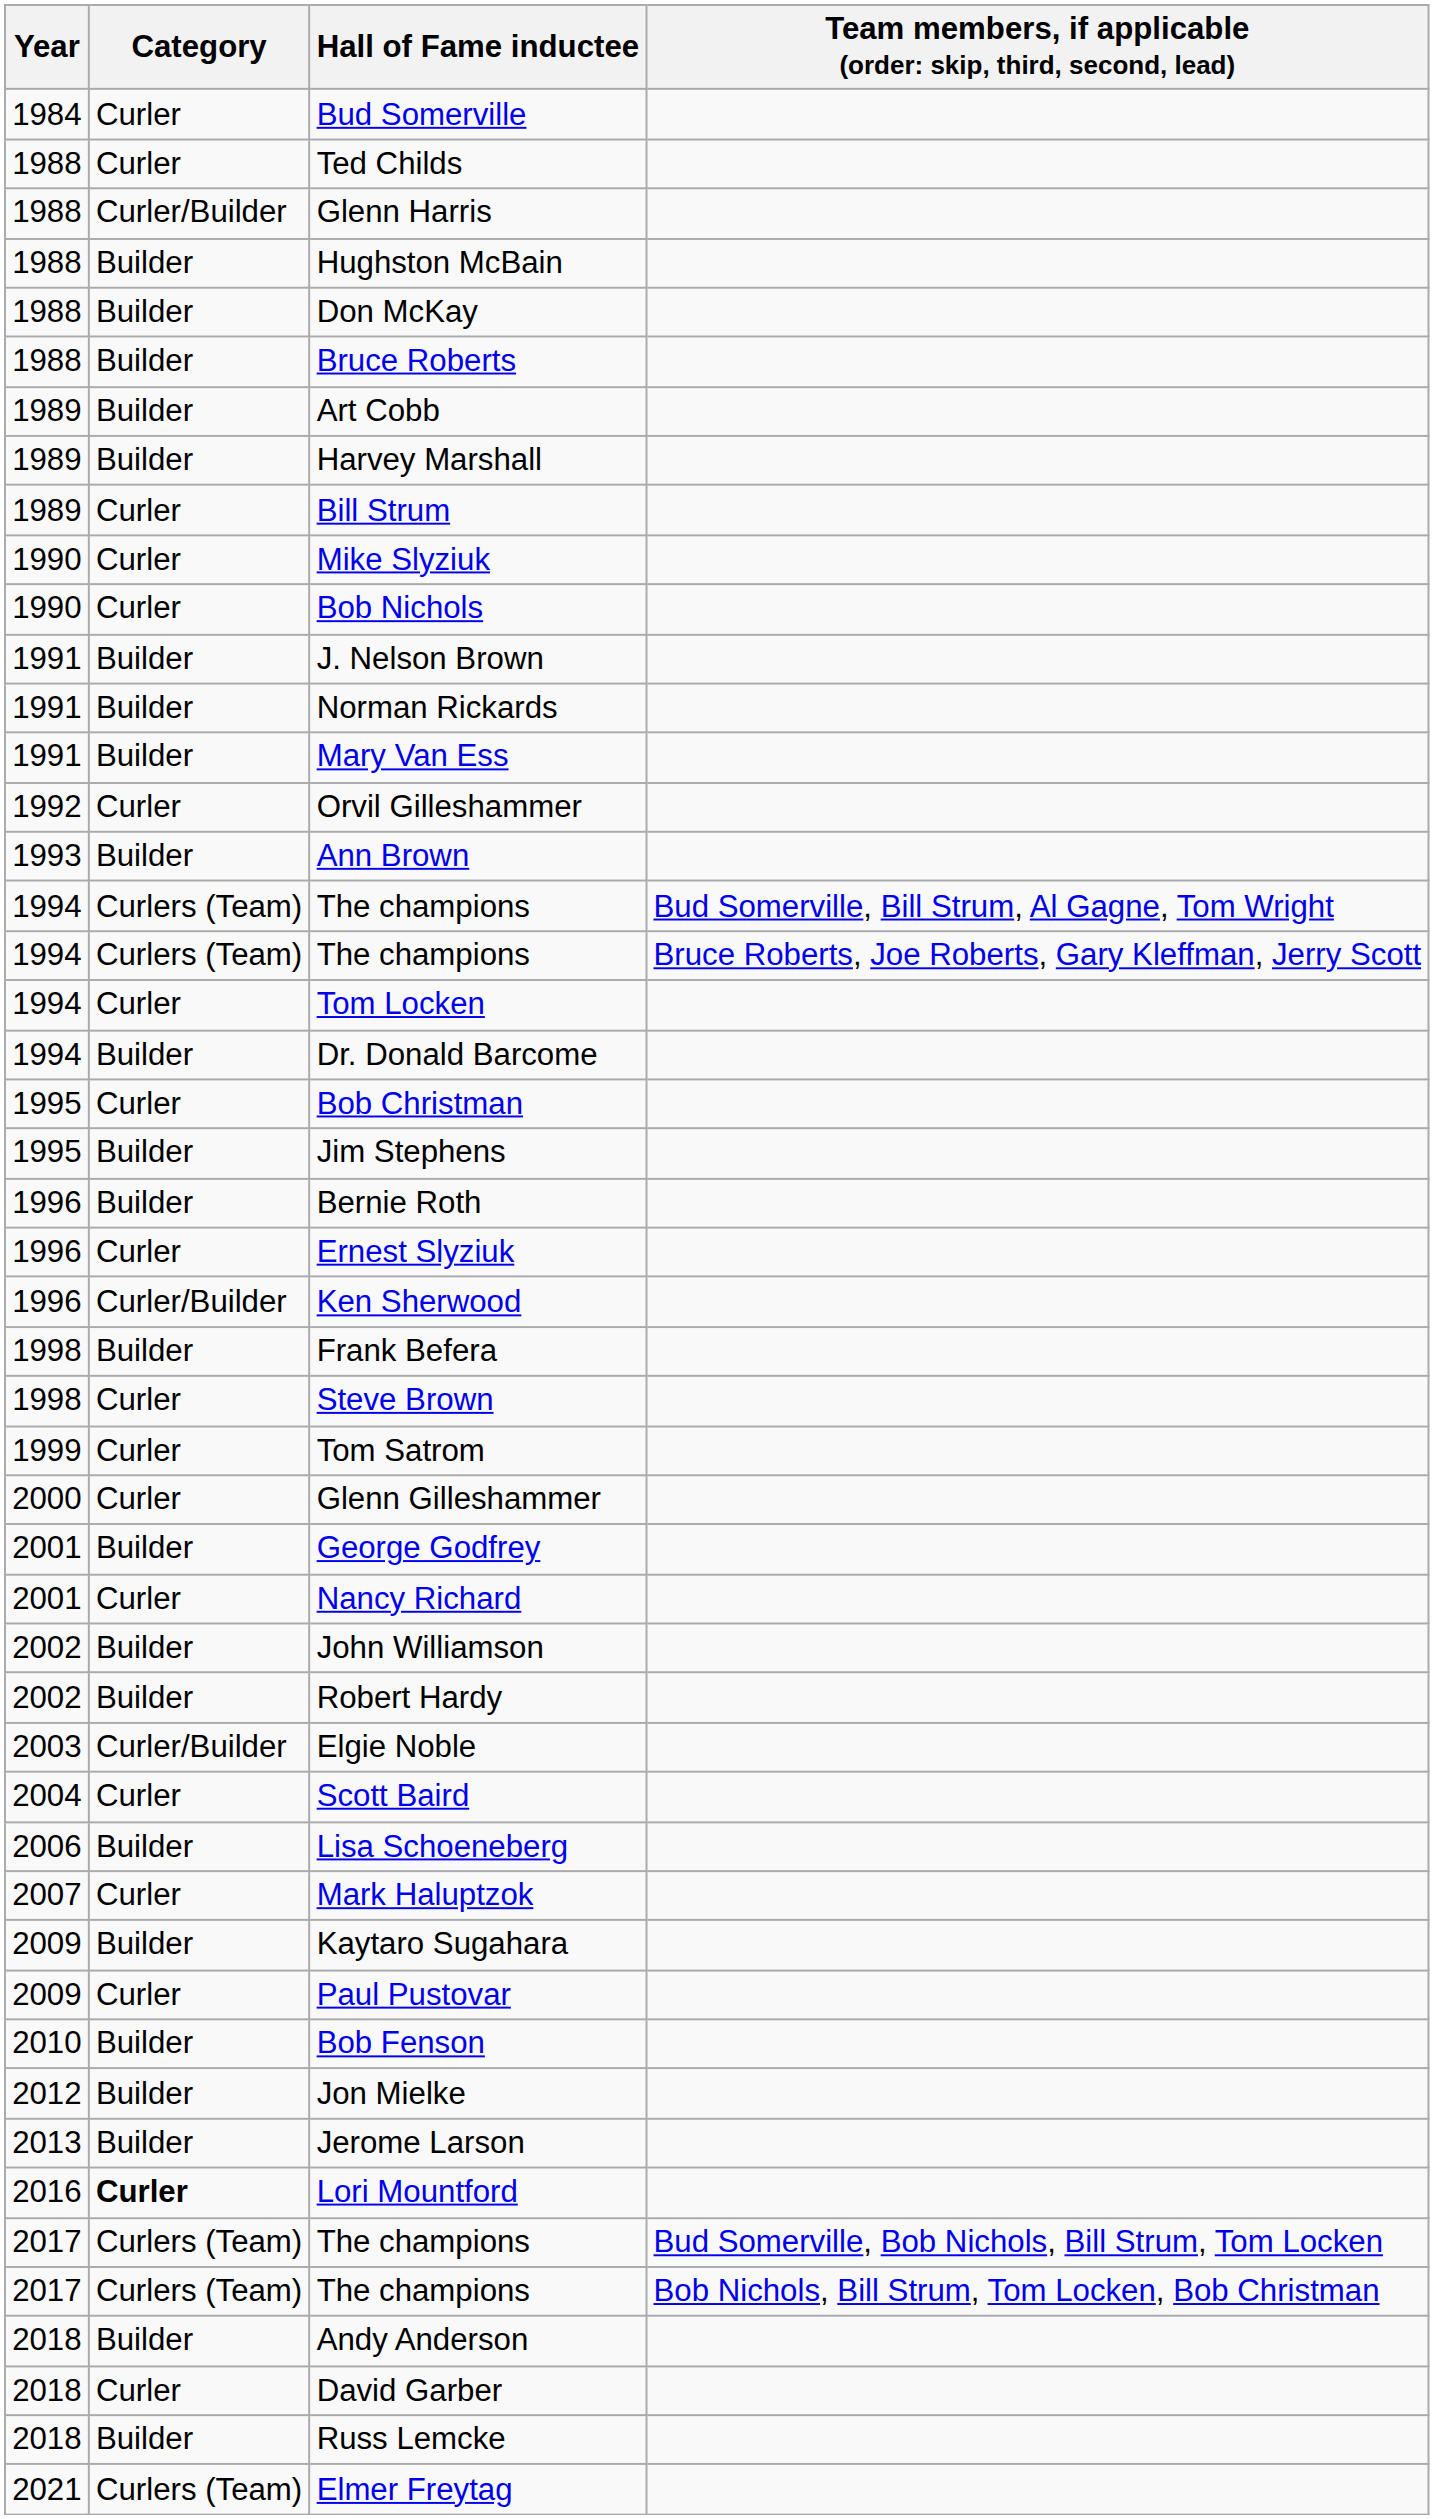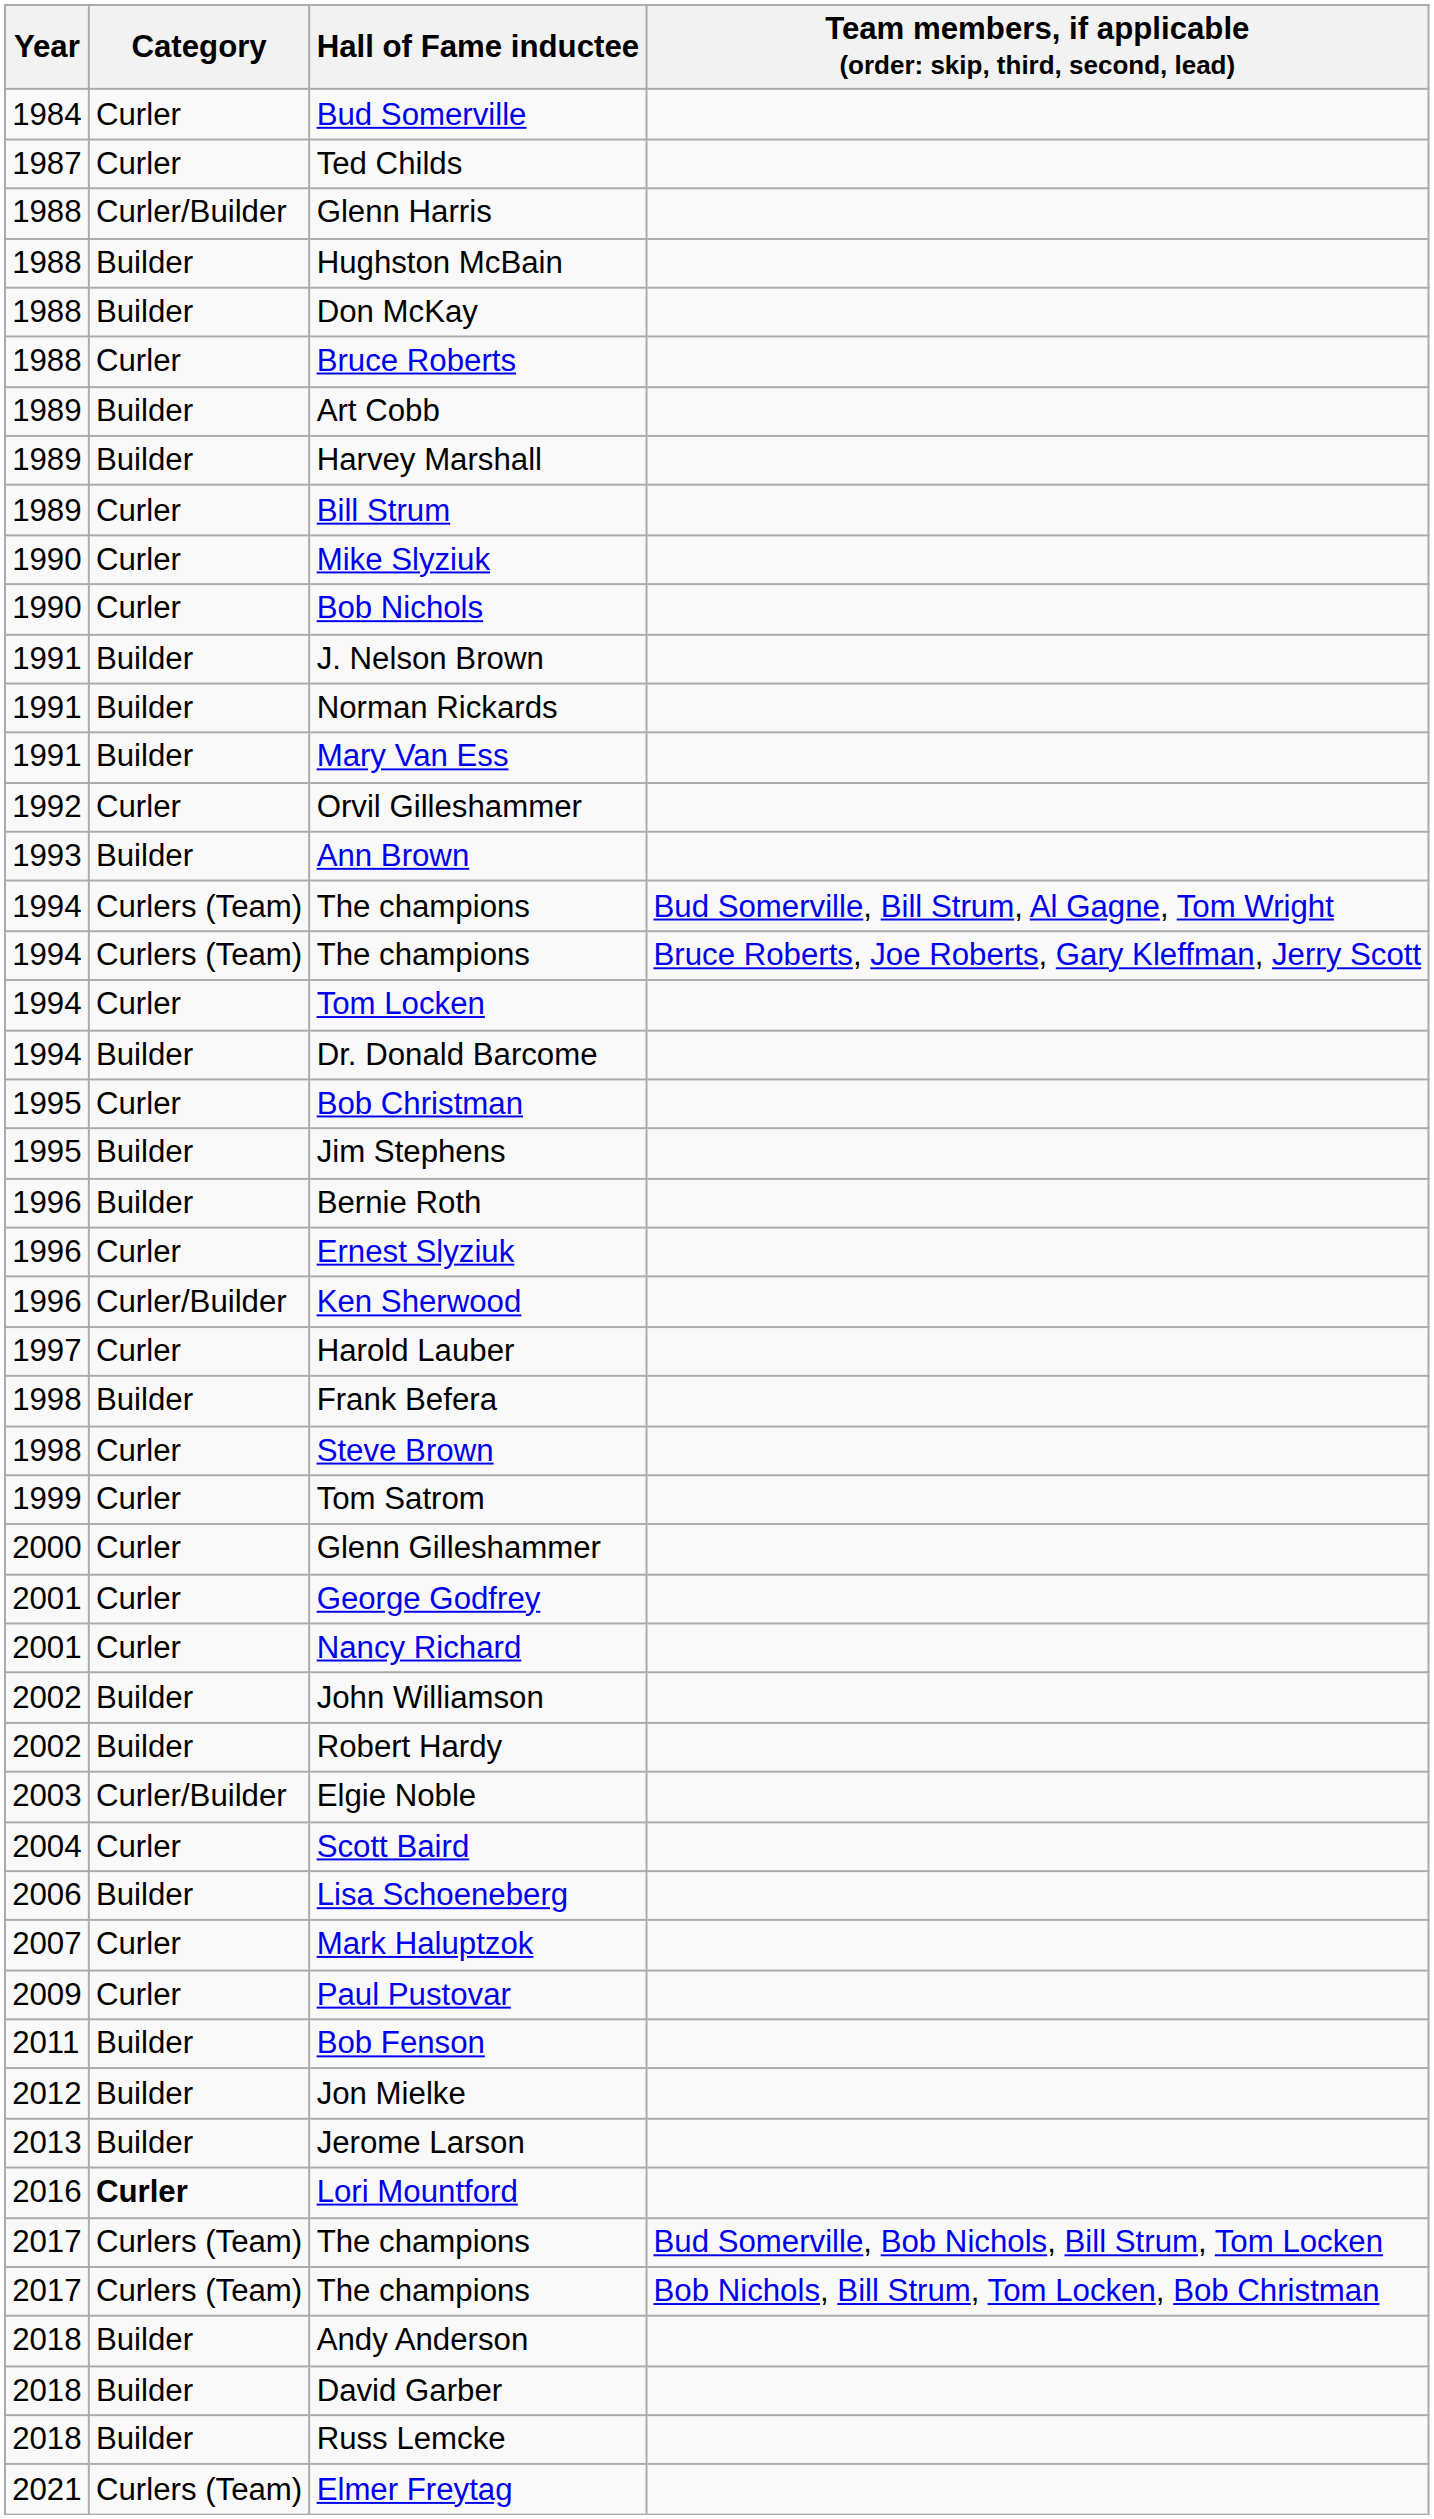 <table class="wikitable">
 <tr>
 <th>Year</th>
 <th>Category</th>
 <th>Hall of Fame inductee</th>
 <th>Team members, if applicable<br><small>(order: skip, third, second, lead)</small></th>
 </tr>
 <tr>
 <td>1984</td>
 <td>Curler</td>
 <td><a href='#'>Bud Somerville</a></td>
 <td></td>
 </tr>
 <tr>
-<td>1988</td>
+<td>1987</td>
 <td>Curler</td>
 <td>Ted Childs</td>
 <td></td>
 </tr>
 <tr>
 <td>1988</td>
 <td>Curler/Builder</td>
 <td>Glenn Harris</td>
 <td></td>
 </tr>
 <tr>
 <td>1988</td>
 <td>Builder</td>
 <td>Hughston McBain</td>
 <td></td>
 </tr>
 <tr>
 <td>1988</td>
 <td>Builder</td>
 <td>Don McKay</td>
 <td></td>
 </tr>
 <tr>
 <td>1988</td>
-<td>Builder</td>
+<td>Curler</td>
 <td><a href='#'>Bruce Roberts</a></td>
 <td></td>
 </tr>
 <tr>
 <td>1989</td>
 <td>Builder</td>
 <td>Art Cobb</td>
 <td></td>
 </tr>
 <tr>
 <td>1989</td>
 <td>Builder</td>
 <td>Harvey Marshall</td>
 <td></td>
 </tr>
 <tr>
 <td>1989</td>
 <td>Curler</td>
 <td><a href='#'>Bill Strum</a></td>
 <td></td>
 </tr>
 <tr>
 <td>1990</td>
 <td>Curler</td>
 <td><a href='#'>Mike Slyziuk</a></td>
 <td></td>
 </tr>
 <tr>
 <td>1990</td>
 <td>Curler</td>
 <td><a href='#'>Bob Nichols</a></td>
 <td></td>
 </tr>
 <tr>
 <td>1991</td>
 <td>Builder</td>
 <td>J. Nelson Brown</td>
 <td></td>
 </tr>
 <tr>
 <td>1991</td>
 <td>Builder</td>
 <td>Norman Rickards</td>
 <td></td>
 </tr>
 <tr>
 <td>1991</td>
 <td>Builder</td>
 <td><a href='#'>Mary Van Ess</a></td>
 <td></td>
 </tr>
 <tr>
 <td>1992</td>
 <td>Curler</td>
 <td>Orvil Gilleshammer</td>
 <td></td>
 </tr>
 <tr>
 <td>1993</td>
 <td>Builder</td>
 <td><a href='#'>Ann Brown</a></td>
 <td></td>
 </tr>
 <tr>
 <td>1994</td>
 <td>Curlers (Team)</td>
 <td>The  champions</td>
 <td><a href='#'>Bud Somerville</a>, <a href='#'>Bill Strum</a>, <a href='#'>Al Gagne</a>, <a href='#'>Tom Wright</a></td>
 </tr>
 <tr>
 <td>1994</td>
 <td>Curlers (Team)</td>
 <td>The  champions</td>
 <td><a href='#'>Bruce Roberts</a>, <a href='#'>Joe Roberts</a>, <a href='#'>Gary Kleffman</a>, <a href='#'>Jerry Scott</a></td>
 </tr>
 <tr>
 <td>1994</td>
 <td>Curler</td>
 <td><a href='#'>Tom Locken</a></td>
 <td></td>
 </tr>
 <tr>
 <td>1994</td>
 <td>Builder</td>
 <td>Dr. Donald Barcome</td>
 <td></td>
 </tr>
 <tr>
 <td>1995</td>
 <td>Curler</td>
 <td><a href='#'>Bob Christman</a></td>
 <td></td>
 </tr>
 <tr>
 <td>1995</td>
 <td>Builder</td>
 <td>Jim Stephens</td>
 <td></td>
 </tr>
 <tr>
 <td>1996</td>
 <td>Builder</td>
 <td>Bernie Roth</td>
 <td></td>
 </tr>
 <tr>
 <td>1996</td>
 <td>Curler</td>
 <td><a href='#'>Ernest Slyziuk</a></td>
 <td></td>
 </tr>
 <tr>
 <td>1996</td>
 <td>Curler/Builder</td>
 <td><a href='#'>Ken Sherwood</a></td>
 <td></td>
 </tr>
 <tr>
+<td>1997</td>
+<td>Curler</td>
+<td>Harold Lauber</td>
+<td></td>
+</tr>
+<tr>
 <td>1998</td>
 <td>Builder</td>
 <td>Frank Befera</td>
 <td></td>
 </tr>
 <tr>
 <td>1998</td>
 <td>Curler</td>
 <td><a href='#'>Steve Brown</a></td>
 <td></td>
 </tr>
 <tr>
 <td>1999</td>
 <td>Curler</td>
 <td>Tom Satrom</td>
 <td></td>
 </tr>
 <tr>
 <td>2000</td>
 <td>Curler</td>
 <td>Glenn Gilleshammer</td>
 <td></td>
 </tr>
 <tr>
 <td>2001</td>
-<td>Builder</td>
+<td>Curler</td>
 <td><a href='#'>George Godfrey</a></td>
 <td></td>
 </tr>
 <tr>
 <td>2001</td>
 <td>Curler</td>
 <td><a href='#'>Nancy Richard</a></td>
 <td></td>
 </tr>
 <tr>
 <td>2002</td>
 <td>Builder</td>
 <td>John Williamson</td>
 <td></td>
 </tr>
 <tr>
 <td>2002</td>
 <td>Builder</td>
 <td>Robert Hardy</td>
 <td></td>
 </tr>
 <tr>
 <td>2003</td>
 <td>Curler/Builder</td>
 <td>Elgie Noble</td>
 <td></td>
 </tr>
 <tr>
 <td>2004</td>
 <td>Curler</td>
 <td><a href='#'>Scott Baird</a></td>
 <td></td>
 </tr>
 <tr>
 <td>2006</td>
 <td>Builder</td>
 <td><a href='#'>Lisa Schoeneberg</a></td>
 <td></td>
 </tr>
 <tr>
 <td>2007</td>
 <td>Curler</td>
 <td><a href='#'>Mark Haluptzok</a></td>
 <td></td>
 </tr>
 <tr>
 <td>2009</td>
-<td>Builder</td>
-<td>Kaytaro Sugahara</td>
-<td></td>
-</tr>
-<tr>
-<td>2009</td>
 <td>Curler</td>
 <td><a href='#'>Paul Pustovar</a></td>
 <td></td>
 </tr>
 <tr>
-<td>2010</td>
+<td>2011</td>
 <td>Builder</td>
 <td><a href='#'>Bob Fenson</a></td>
 <td></td>
 </tr>
 <tr>
 <td>2012</td>
 <td>Builder</td>
 <td>Jon Mielke</td>
 <td></td>
 </tr>
 <tr>
 <td>2013</td>
 <td>Builder</td>
 <td>Jerome Larson</td>
 <td></td>
 </tr>
 <tr>
 <td>2016</td>
 <td><strong>Curler</strong></td>
 <td><a href='#'>Lori Mountford</a></td>
 <td></td>
 </tr>
 <tr>
 <td>2017</td>
 <td>Curlers (Team)</td>
 <td>The  champions</td>
 <td><a href='#'>Bud Somerville</a>, <a href='#'>Bob Nichols</a>, <a href='#'>Bill Strum</a>, <a href='#'>Tom Locken</a></td>
 </tr>
 <tr>
 <td>2017</td>
 <td>Curlers (Team)</td>
 <td>The  champions</td>
 <td><a href='#'>Bob Nichols</a>, <a href='#'>Bill Strum</a>, <a href='#'>Tom Locken</a>, <a href='#'>Bob Christman</a></td>
 </tr>
 <tr>
 <td>2018</td>
 <td>Builder</td>
 <td>Andy Anderson</td>
 <td></td>
 </tr>
 <tr>
 <td>2018</td>
-<td>Curler</td>
+<td>Builder</td>
 <td>David Garber</td>
 <td></td>
 </tr>
 <tr>
 <td>2018</td>
 <td>Builder</td>
 <td>Russ Lemcke</td>
 <td></td>
 </tr>
 <tr>
 <td>2021</td>
 <td>Curlers (Team)</td>
 <td><a href='#'>Elmer Freytag</a></td>
 <td></td>
 </tr>
 </table>
